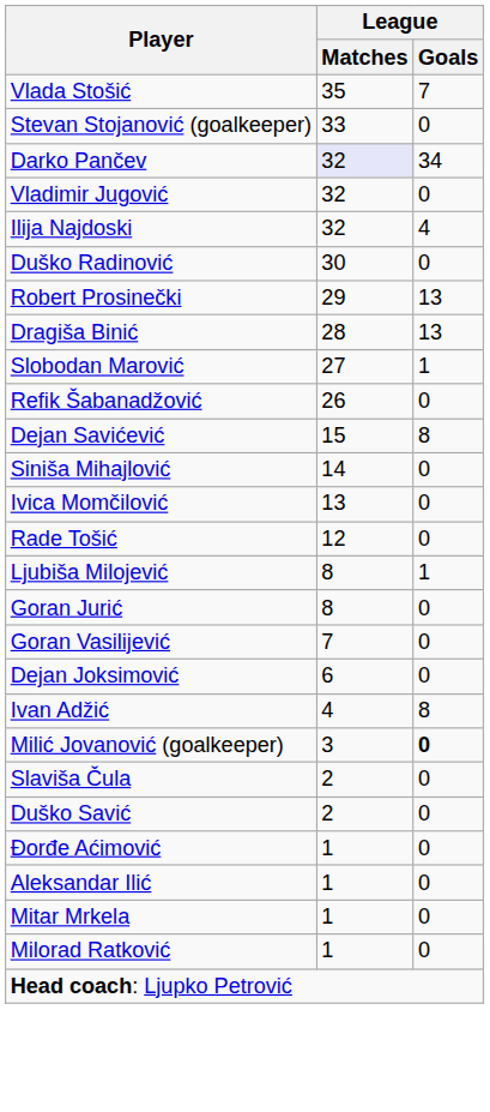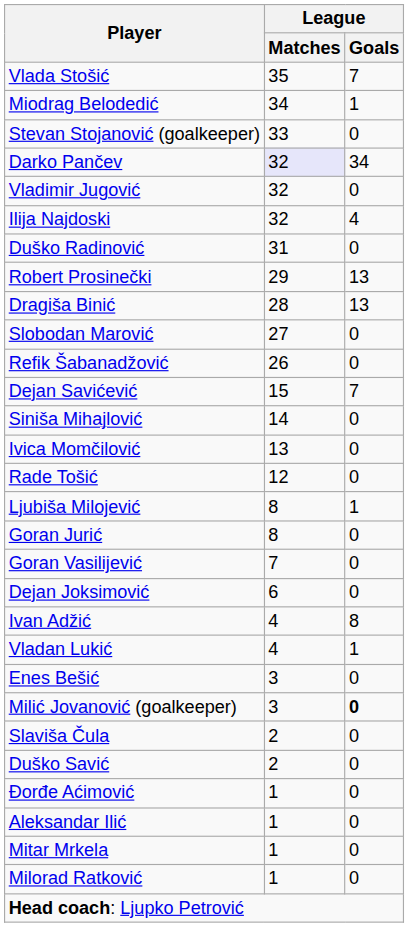 <table class="wikitable sortable">
 <tr>
 <th rowspan=2>Player</th>
 <th colspan=2>League</th>
 </tr>
 <tr>
 <th>Matches</th>
 <th>Goals</th>
 </tr>
 <tr>
 <td> <a href='#'>Vlada Stošić</a></td>
 <td>35</td>
 <td>7</td>
+</tr>
+<tr>
+<td> <a href='#'>Miodrag Belodedić</a></td>
+<td>34</td>
+<td>1</td>
 </tr>
 <tr>
 <td> <a href='#'>Stevan Stojanović</a> (goalkeeper)</td>
 <td>33</td>
 <td>0</td>
 </tr>
 <tr>
 <td> <a href='#'>Darko Pančev</a></td>
 <td style="background: lavender;">32</td>
 <td>34</td>
 </tr>
 <tr>
 <td> <a href='#'>Vladimir Jugović</a></td>
 <td>32</td>
 <td>0</td>
 </tr>
 <tr>
 <td> <a href='#'>Ilija Najdoski</a></td>
 <td>32</td>
 <td>4</td>
 </tr>
 <tr>
 <td> <a href='#'>Duško Radinović</a></td>
-<td>30</td>
+<td>31</td>
 <td>0</td>
 </tr>
 <tr>
 <td> <a href='#'>Robert Prosinečki</a></td>
 <td>29</td>
 <td>13</td>
 </tr>
 <tr>
 <td> <a href='#'>Dragiša Binić</a></td>
 <td>28</td>
 <td>13</td>
 </tr>
 <tr>
 <td> <a href='#'>Slobodan Marović</a></td>
 <td>27</td>
-<td>1</td>
+<td>0</td>
 </tr>
 <tr>
 <td> <a href='#'>Refik Šabanadžović</a></td>
 <td>26</td>
 <td>0</td>
 </tr>
 <tr>
 <td> <a href='#'>Dejan Savićević</a></td>
 <td>15</td>
-<td>8</td>
+<td>7</td>
 </tr>
 <tr>
 <td> <a href='#'>Siniša Mihajlović</a> </td>
 <td>14</td>
 <td>0</td>
 </tr>
 <tr>
 <td> <a href='#'>Ivica Momčilović</a></td>
 <td>13</td>
 <td>0</td>
 </tr>
 <tr>
 <td> <a href='#'>Rade Tošić</a></td>
 <td>12</td>
 <td>0</td>
 </tr>
 <tr>
 <td> <a href='#'>Ljubiša Milojević</a></td>
 <td>8</td>
 <td>1</td>
 </tr>
 <tr>
 <td> <a href='#'>Goran Jurić</a> </td>
 <td>8</td>
 <td>0</td>
 </tr>
 <tr>
 <td> <a href='#'>Goran Vasilijević</a></td>
 <td>7</td>
 <td>0</td>
 </tr>
 <tr>
 <td> <a href='#'>Dejan Joksimović</a></td>
 <td>6</td>
 <td>0</td>
 </tr>
 <tr>
 <td> <a href='#'>Ivan Adžić</a></td>
 <td>4</td>
 <td>8</td>
 </tr>
 <tr>
+<td> <a href='#'>Vladan Lukić</a></td>
+<td>4</td>
+<td>1</td>
+</tr>
+<tr>
+<td> <a href='#'>Enes Bešić</a></td>
+<td>3</td>
+<td>0</td>
+</tr>
+<tr>
 <td> <a href='#'>Milić Jovanović</a> (goalkeeper)</td>
 <td>3</td>
 <td><strong>0</strong></td>
 </tr>
 <tr>
 <td> <a href='#'>Slaviša Čula</a></td>
 <td>2</td>
 <td>0</td>
 </tr>
 <tr>
 <td> <a href='#'>Duško Savić</a></td>
 <td>2</td>
 <td>0</td>
 </tr>
 <tr>
 <td> <a href='#'>Đorđe Aćimović</a></td>
 <td>1</td>
 <td>0</td>
 </tr>
 <tr>
 <td> <a href='#'>Aleksandar Ilić</a></td>
 <td>1</td>
 <td>0</td>
 </tr>
 <tr>
 <td> <a href='#'>Mitar Mrkela</a> </td>
 <td>1</td>
 <td>0</td>
 </tr>
 <tr>
 <td> <a href='#'>Milorad Ratković</a></td>
 <td>1</td>
 <td>0</td>
 </tr>
 <tr class="sortbottom">
 <td colspan=3><strong>Head coach</strong>: <a href='#'>Ljupko Petrović</a></td>
 </tr>
 </table>
